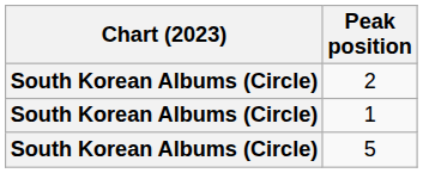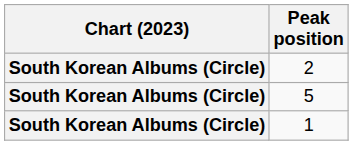 <table class="wikitable plainrowheaders sortable" style="text-align:center">
 <tr>
 <th scope="col">Chart (2023)</th>
 <th scope="col">Peak<br>position</th>
 </tr>
 <tr>
 <th scope="row">South Korean Albums (Circle)<br></th>
 <td>2</td>
 </tr>
 <tr>
+<th scope="row">South Korean Albums (Circle)<br></th>
+<td>5</td>
+</tr>
+<tr>
 <th scope="row">South Korean Albums (Circle)</th>
 <td>1</td>
 </tr>
-<tr>
-<th scope="row">South Korean Albums (Circle)<br></th>
-<td>5</td>
-</tr>
 </table>
